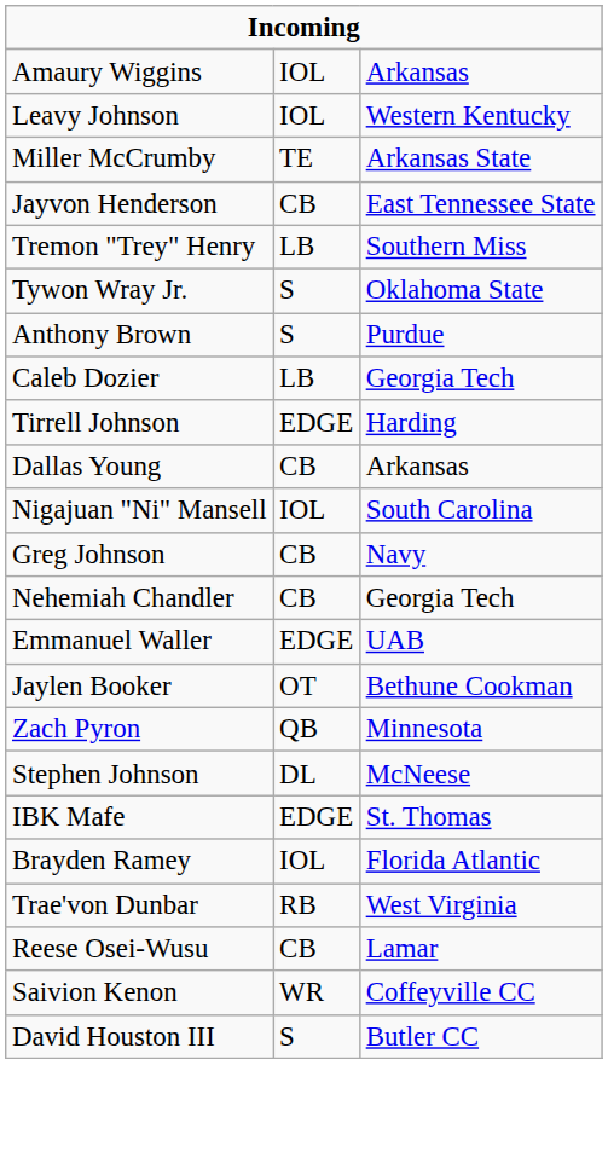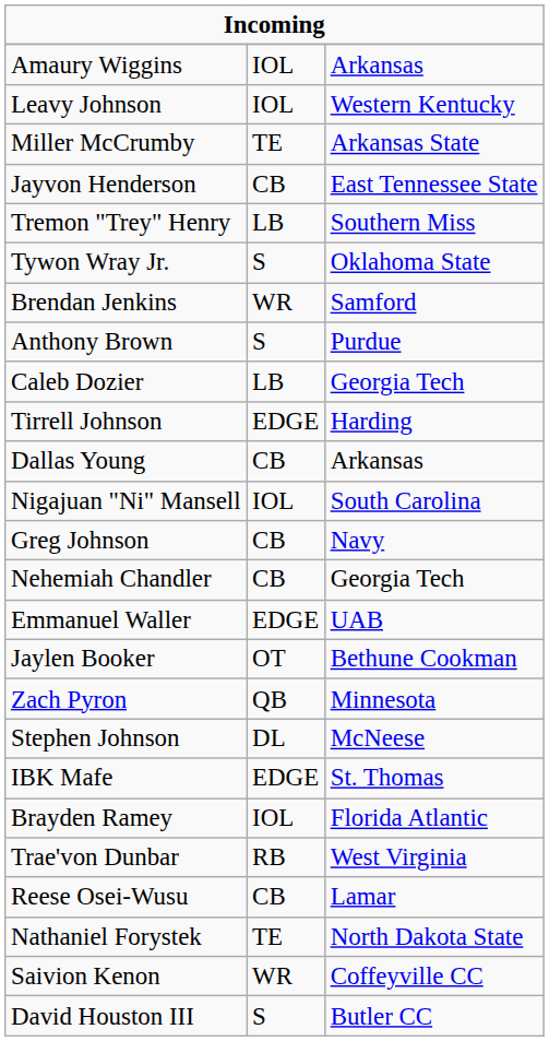 <table class="wikitable">
 <tr>
 <td align="center" Colspan="3"><strong>Incoming</strong><br></td>
 </tr>
 <tr>
 </tr>
 <tr>
 <td>Amaury Wiggins</td>
 <td>IOL</td>
 <td><a href='#'>Arkansas</a></td>
 </tr>
 <tr>
 <td>Leavy Johnson</td>
 <td>IOL</td>
 <td><a href='#'>Western Kentucky</a></td>
 </tr>
 <tr>
 <td>Miller McCrumby</td>
 <td>TE</td>
 <td><a href='#'>Arkansas State</a></td>
 </tr>
 <tr>
 <td>Jayvon Henderson</td>
 <td>CB</td>
 <td><a href='#'>East Tennessee State</a></td>
 </tr>
 <tr>
 <td>Tremon "Trey" Henry</td>
 <td>LB</td>
 <td><a href='#'>Southern Miss</a></td>
 </tr>
 <tr>
 <td>Tywon Wray Jr.</td>
 <td>S</td>
 <td><a href='#'>Oklahoma State</a></td>
+</tr>
+<tr>
+<td>Brendan Jenkins</td>
+<td>WR</td>
+<td><a href='#'>Samford</a></td>
 </tr>
 <tr>
 <td>Anthony Brown</td>
 <td>S</td>
 <td><a href='#'>Purdue</a></td>
 </tr>
 <tr>
 <td>Caleb Dozier</td>
 <td>LB</td>
 <td><a href='#'>Georgia Tech</a></td>
 </tr>
 <tr>
 <td>Tirrell Johnson</td>
 <td>EDGE</td>
 <td><a href='#'>Harding</a></td>
 </tr>
 <tr>
 <td>Dallas Young</td>
 <td>CB</td>
 <td>Arkansas</td>
 </tr>
 <tr>
 <td>Nigajuan "Ni" Mansell</td>
 <td>IOL</td>
 <td><a href='#'>South Carolina</a></td>
 </tr>
 <tr>
 <td>Greg Johnson</td>
 <td>CB</td>
 <td><a href='#'>Navy</a></td>
 </tr>
 <tr>
 <td>Nehemiah Chandler</td>
 <td>CB</td>
 <td>Georgia Tech</td>
 </tr>
 <tr>
 <td>Emmanuel Waller</td>
 <td>EDGE</td>
 <td><a href='#'>UAB</a></td>
 </tr>
 <tr>
 <td>Jaylen Booker</td>
 <td>OT</td>
 <td><a href='#'>Bethune Cookman</a></td>
 </tr>
 <tr>
 <td><a href='#'>Zach Pyron</a></td>
 <td>QB</td>
 <td><a href='#'>Minnesota</a></td>
 </tr>
 <tr>
 <td>Stephen Johnson</td>
 <td>DL</td>
 <td><a href='#'>McNeese</a></td>
 </tr>
 <tr>
 <td>IBK Mafe</td>
 <td>EDGE</td>
 <td><a href='#'>St. Thomas</a></td>
 </tr>
 <tr>
 <td>Brayden Ramey</td>
 <td>IOL</td>
 <td><a href='#'>Florida Atlantic</a></td>
 </tr>
 <tr>
 <td>Trae'von Dunbar</td>
 <td>RB</td>
 <td><a href='#'>West Virginia</a></td>
 </tr>
 <tr>
 <td>Reese Osei-Wusu</td>
 <td>CB</td>
 <td><a href='#'>Lamar</a></td>
 </tr>
 <tr>
+<td>Nathaniel Forystek</td>
+<td>TE</td>
+<td><a href='#'>North Dakota State</a></td>
+</tr>
+<tr>
 <td>Saivion Kenon</td>
 <td>WR</td>
 <td><a href='#'>Coffeyville CC</a></td>
 </tr>
 <tr>
 <td>David Houston III</td>
 <td>S</td>
 <td><a href='#'>Butler CC</a></td>
 </tr>
 <tr>
 </tr>
 </table>
